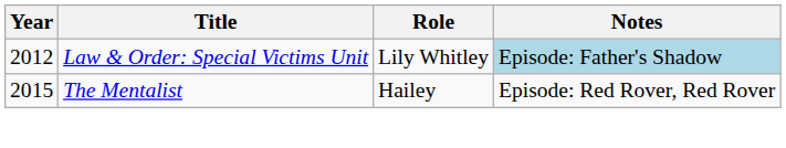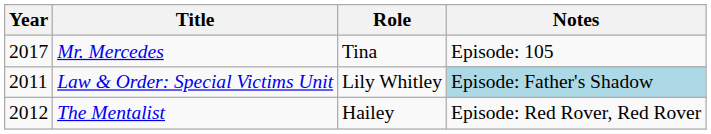 <table class="wikitable">
 <tr>
 <th>Year</th>
 <th>Title</th>
 <th>Role</th>
 <th>Notes</th>
 </tr>
 <tr>
-<td>2012</td>
+<td>2017</td>
+<td><em><a href='#'>Mr. Mercedes</a></em></td>
+<td>Tina</td>
+<td>Episode: 105</td>
+</tr>
+<tr>
+<td>2011</td>
 <td><em><a href='#'>Law & Order: Special Victims Unit</a></em></td>
 <td>Lily Whitley</td>
 <td style="background: lightblue;">Episode: Father's Shadow</td>
 </tr>
 <tr>
-<td>2015</td>
+<td>2012</td>
 <td><em><a href='#'>The Mentalist</a></em></td>
 <td>Hailey</td>
 <td>Episode: Red Rover, Red Rover</td>
 </tr>
 </table>
